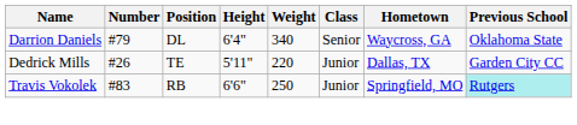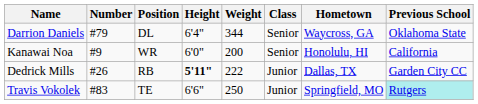 <table class="wikitable">
 <tr>
 <th>Name</th>
 <th>Number</th>
 <th>Position</th>
 <th>Height</th>
 <th>Weight</th>
 <th>Class</th>
 <th>Hometown</th>
 <th>Previous School</th>
 </tr>
 <tr>
 <td><a href='#'>Darrion Daniels</a></td>
 <td>#79</td>
 <td>DL</td>
 <td>6'4"</td>
-<td>340</td>
+<td>344</td>
 <td>Senior</td>
 <td><a href='#'>Waycross, GA</a></td>
 <td><a href='#'>Oklahoma State</a></td>
 </tr>
 <tr>
+<td>Kanawai Noa</td>
+<td>#9</td>
+<td>WR</td>
+<td>6'0"</td>
+<td>200</td>
+<td>Senior</td>
+<td><a href='#'>Honolulu, HI</a></td>
+<td><a href='#'>California</a></td>
+</tr>
+<tr>
 <td>Dedrick Mills</td>
 <td>#26</td>
-<td>TE</td>
-<td>5'11"</td>
-<td>220</td>
+<td>RB</td>
+<td><strong>5'11"</strong></td>
+<td>222</td>
 <td>Junior</td>
 <td><a href='#'>Dallas, TX</a></td>
 <td><a href='#'>Garden City CC</a></td>
 </tr>
 <tr>
 <td><a href='#'>Travis Vokolek</a></td>
 <td>#83</td>
-<td>RB</td>
+<td>TE</td>
 <td>6'6"</td>
 <td>250</td>
 <td>Junior</td>
 <td><a href='#'>Springfield, MO</a></td>
 <td style="background: paleturquoise;"><a href='#'>Rutgers</a></td>
 </tr>
 </table>
